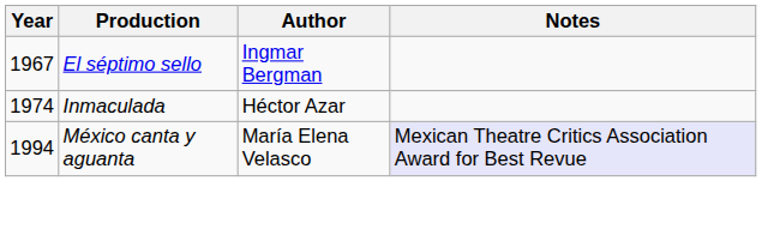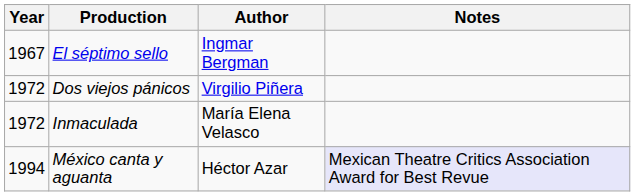 <table class="wikitable">
 <tr>
 <th>Year</th>
 <th>Production</th>
 <th>Author</th>
 <th>Notes</th>
 </tr>
 <tr>
 <td>1967</td>
 <td><em><a href='#'>El séptimo sello</a></em></td>
 <td><a href='#'>Ingmar Bergman</a></td>
 <td></td>
 </tr>
 <tr>
-<td>1974</td>
+<td>1972</td>
+<td><em>Dos viejos pánicos</em></td>
+<td><a href='#'>Virgilio Piñera</a></td>
+<td></td>
+</tr>
+<tr>
+<td>1972</td>
 <td><em>Inmaculada</em></td>
-<td>Héctor Azar</td>
+<td>María Elena Velasco</td>
 <td></td>
 </tr>
 <tr>
 <td>1994</td>
 <td><em>México canta y aguanta</em></td>
-<td>María Elena Velasco</td>
+<td>Héctor Azar</td>
 <td style="background: lavender;">Mexican Theatre Critics Association Award for Best Revue</td>
 </tr>
 </table>
